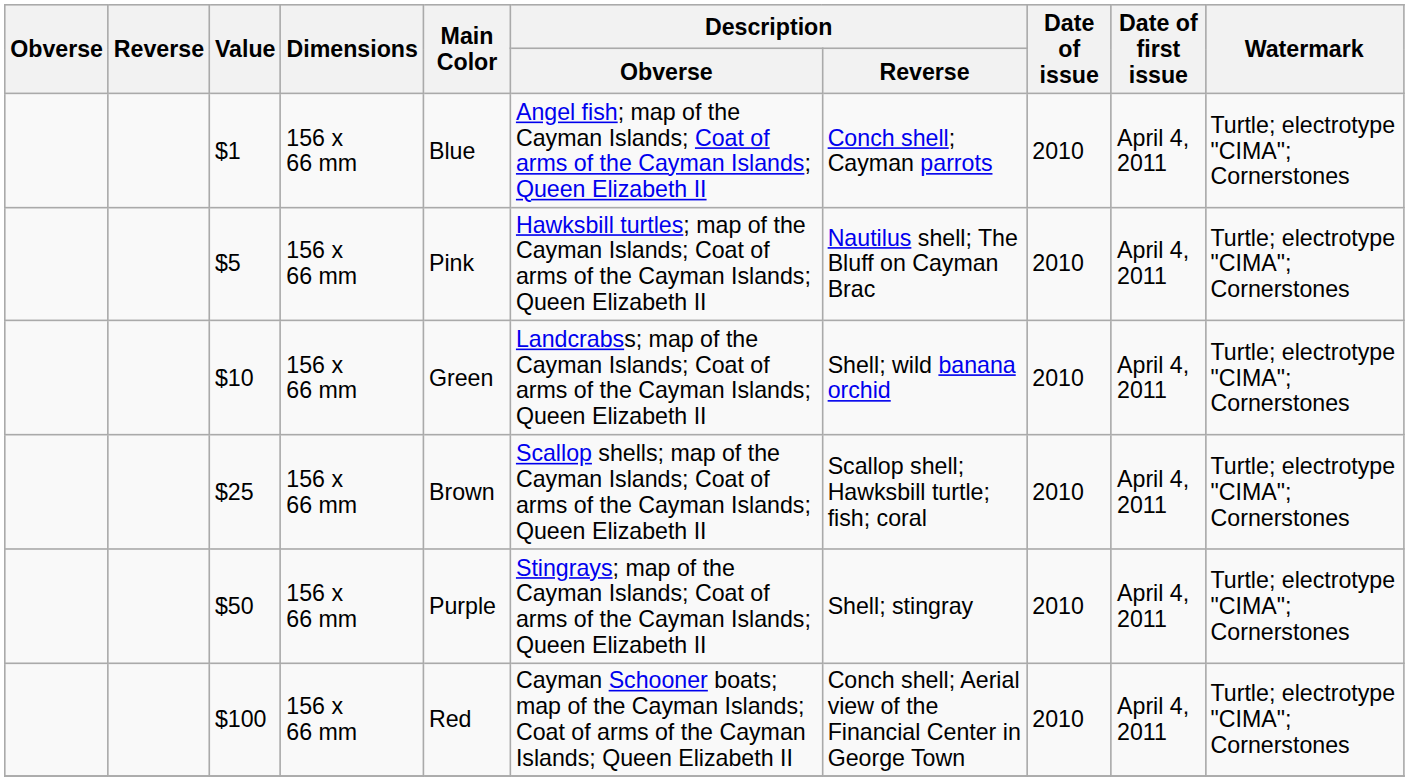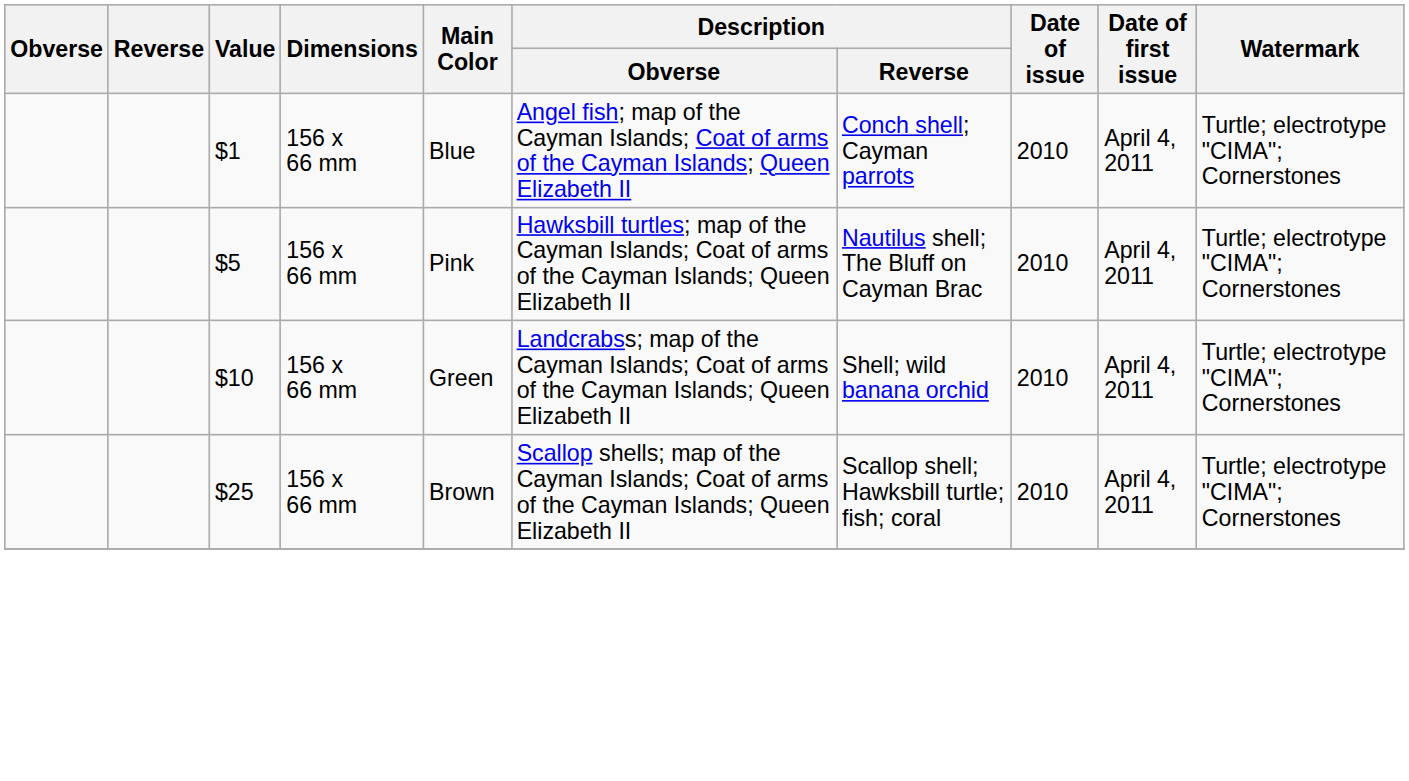 <table class="wikitable" style="font-size: 90%">
 <tr>
 <th rowspan=2>Obverse</th>
 <th rowspan=2>Reverse</th>
 <th rowspan=2>Value</th>
 <th rowspan=2>Dimensions</th>
 <th rowspan=2>Main Color</th>
 <th colspan=2>Description</th>
 <th rowspan=2>Date of issue</th>
 <th rowspan=2>Date of first issue</th>
 <th rowspan=2>Watermark</th>
 </tr>
 <tr>
 <th>Obverse</th>
 <th>Reverse</th>
 </tr>
 <tr>
 <td></td>
 <td></td>
 <td>$1</td>
 <td>156 x 66 mm</td>
 <td>Blue</td>
 <td><a href='#'>Angel fish</a>; map of the Cayman Islands; <a href='#'>Coat of arms of the Cayman Islands</a>; <a href='#'>Queen Elizabeth II</a></td>
 <td><a href='#'>Conch shell</a>; Cayman <a href='#'>parrots</a></td>
 <td>2010</td>
 <td>April 4, 2011</td>
 <td>Turtle; electrotype "CIMA"; Cornerstones</td>
 </tr>
 <tr>
 <td></td>
 <td></td>
 <td>$5</td>
 <td>156 x 66 mm</td>
 <td>Pink</td>
 <td><a href='#'>Hawksbill turtles</a>; map of the Cayman Islands; Coat of arms of the Cayman Islands; Queen Elizabeth II</td>
 <td><a href='#'>Nautilus</a> shell; The Bluff on Cayman Brac</td>
 <td>2010</td>
 <td>April 4, 2011</td>
 <td>Turtle; electrotype "CIMA"; Cornerstones</td>
 </tr>
 <tr>
 <td></td>
 <td></td>
 <td>$10</td>
 <td>156 x 66 mm</td>
 <td>Green</td>
 <td><a href='#'>Landcrabs</a>s; map of the Cayman Islands; Coat of arms of the Cayman Islands; Queen Elizabeth II</td>
 <td>Shell; wild <a href='#'>banana orchid</a></td>
 <td>2010</td>
 <td>April 4, 2011</td>
 <td>Turtle; electrotype "CIMA"; Cornerstones</td>
 </tr>
 <tr>
 <td></td>
 <td></td>
 <td>$25</td>
 <td>156 x 66 mm</td>
 <td>Brown</td>
 <td><a href='#'>Scallop</a> shells; map of the Cayman Islands; Coat of arms of the Cayman Islands; Queen Elizabeth II</td>
 <td>Scallop shell; Hawksbill turtle; fish; coral</td>
 <td>2010</td>
 <td>April 4, 2011</td>
 <td>Turtle; electrotype "CIMA"; Cornerstones</td>
 </tr>
 <tr>
-<td></td>
-<td></td>
-<td>$50</td>
-<td>156 x 66 mm</td>
-<td>Purple</td>
-<td><a href='#'>Stingrays</a>; map of the Cayman Islands; Coat of arms of the Cayman Islands; Queen Elizabeth II</td>
-<td>Shell; stingray</td>
-<td>2010</td>
-<td>April 4, 2011</td>
-<td>Turtle; electrotype "CIMA"; Cornerstones</td>
-</tr>
-<tr>
-<td></td>
-<td></td>
-<td>$100</td>
-<td>156 x 66 mm</td>
-<td>Red</td>
-<td>Cayman <a href='#'>Schooner</a> boats; map of the Cayman Islands; Coat of arms of the Cayman Islands; Queen Elizabeth II</td>
-<td>Conch shell; Aerial view of the Financial Center in George Town</td>
-<td>2010</td>
-<td>April 4, 2011</td>
-<td>Turtle; electrotype "CIMA"; Cornerstones</td>
-</tr>
-<tr>
 </tr>
 </table>
